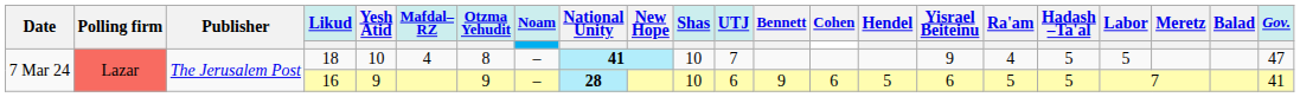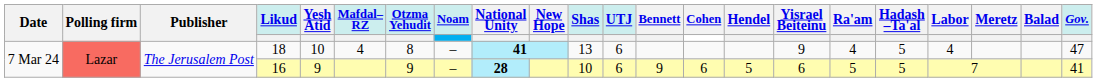 <table class="wikitable sortable" style=text-align:center;font-size:90%;line-height:12px>
 <tr>
 <th rowspan=2>Date</th>
 <th rowspan=2>Polling firm</th>
 <th rowspan=2>Publisher</th>
 <th style=background:#cee><a href='#'>Likud</a></th>
 <th><a href='#'>Yesh<br>Atid</a></th>
 <th style=background:#cee;font-size:90%><a href='#'>Mafdal–<br>RZ</a></th>
 <th style=background:#cee;font-size:90%><a href='#'>Otzma<br>Yehudit</a></th>
 <th style=background:#cee;font-size:90%><a href='#'>Noam</a></th>
 <th><a href='#'>National<br>Unity</a></th>
 <th><a href='#'>New<br>Hope</a></th>
 <th style=background:#cee><a href='#'>Shas</a></th>
 <th style=background:#cee><a href='#'>UTJ</a></th>
 <th style=font-size:90%><a href='#'>Bennett</a></th>
 <th style=font-size:90%><a href='#'>Cohen</a></th>
 <th><a href='#'>Hendel</a></th>
 <th><a href='#'>Yisrael<br>Beiteinu</a></th>
 <th><a href='#'>Ra'am</a></th>
 <th><a href='#'>Hadash<br>–Ta'al</a></th>
 <th><a href='#'>Labor</a></th>
 <th><a href='#'>Meretz</a></th>
 <th><a href='#'>Balad</a></th>
 <th style=background:#cee;font-size:90%><a href='#'><em>Gov.</em></a></th>
 </tr>
 <tr>
 <th style=background:></th>
 <th style=background:></th>
 <th style=background:></th>
 <th style=background:></th>
 <th style=background:#01AFF0></th>
 <th style=background:></th>
 <th style=background:></th>
 <th style=background:></th>
 <th style=background:></th>
 <th style=background:></th>
 <th style=background:#FFFFFF></th>
 <th style=background:></th>
 <th style=background:></th>
 <th style=background:></th>
 <th style=background:></th>
 <th style=background:></th>
 <th style=background:></th>
 <th style=background:></th>
 <th style=background:></th>
 </tr>
 <tr>
 <td rowspan=2 data-sort-value=2024-03-07>7 Mar 24</td>
 <td rowspan=2 style=background:#F86B61>Lazar</td>
 <td rowspan=2><em><a href='#'>The Jerusalem Post</a></em></td>
 <td>18					</td>
 <td>10					</td>
 <td>4					</td>
 <td>8					</td>
 <td>–					</td>
 <td colspan=2 style=background:#B2EDFB><strong>41</strong>	</td>
-<td>10					</td>
-<td>7					</td>
+<td>13					</td>
+<td>6					</td>
 <td>			</td>
 <td>			</td>
 <td>			</td>
 <td>9					</td>
 <td>4					</td>
 <td>5					</td>
-<td>5					</td>
+<td>4					</td>
 <td>	</td>
 <td>	</td>
 <td>47					</td>
 </tr>
 <tr style=background:#fffdb0>
 <td>16					</td>
 <td>9					</td>
 <td>	</td>
 <td>9					</td>
 <td>–					</td>
 <td style=background:#B2EDFB><strong>28</strong>	</td>
 <td>	</td>
 <td>10					</td>
 <td>6					</td>
 <td>9					</td>
 <td>6					</td>
 <td>5					</td>
 <td>6					</td>
 <td>5					</td>
 <td>5					</td>
 <td colspan=2>7		</td>
 <td>	</td>
 <td>41					</td>
 </tr>
 </table>
